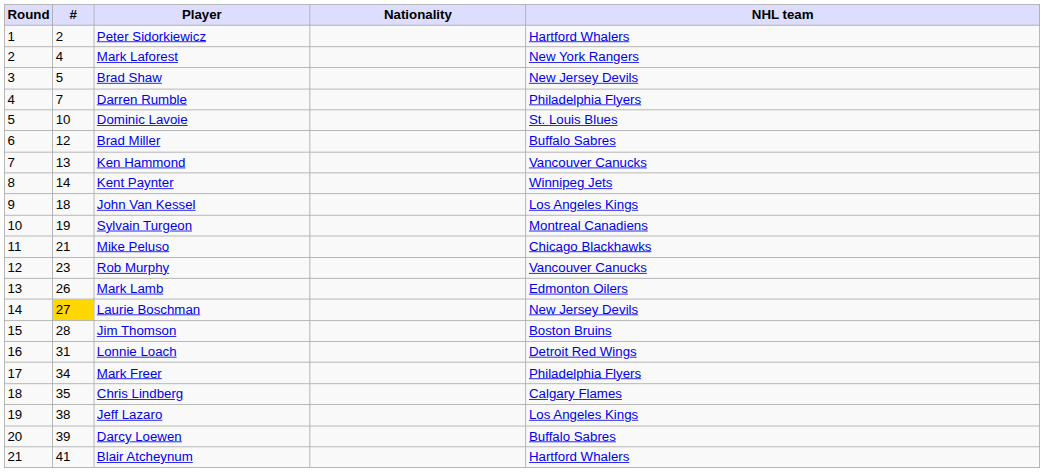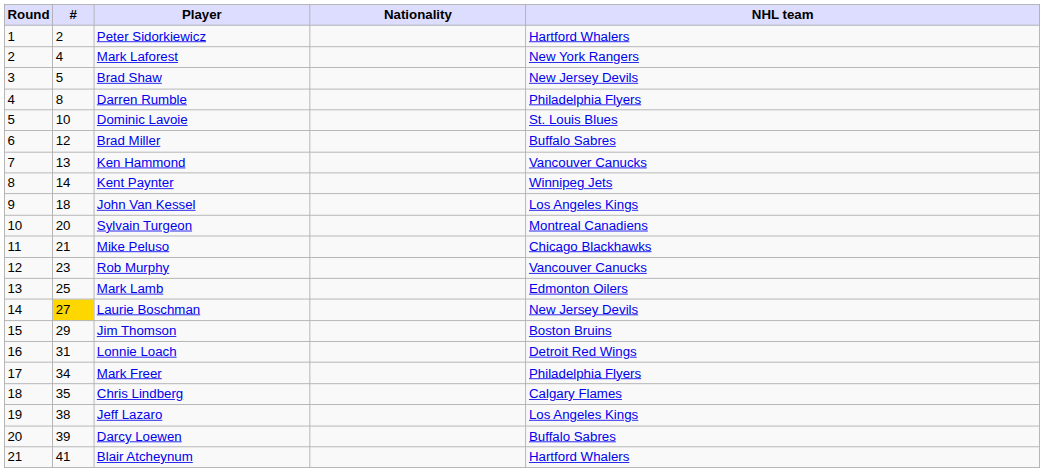 <table class="wikitable">
 <tr style="text-align:center;">
 <th style="background:#ddf; width:4.0%;">Round</th>
 <th style="background:#ddf; width:4.0%;">#</th>
 <th style="background:#ddf; width:21.0%;">Player</th>
 <th style="background:#ddf; width:21.0%;">Nationality</th>
 <th style="background:#ddf; width:100.0%;">NHL team</th>
 </tr>
 <tr>
 <td>1</td>
 <td>2</td>
 <td><a href='#'>Peter Sidorkiewicz</a></td>
 <td></td>
 <td><a href='#'>Hartford Whalers</a></td>
 </tr>
 <tr>
 <td>2</td>
 <td>4</td>
 <td><a href='#'>Mark Laforest</a></td>
 <td></td>
 <td><a href='#'>New York Rangers</a></td>
 </tr>
 <tr>
 <td>3</td>
 <td>5</td>
 <td><a href='#'>Brad Shaw</a></td>
 <td></td>
 <td><a href='#'>New Jersey Devils</a></td>
 </tr>
 <tr>
 <td>4</td>
-<td>7</td>
+<td>8</td>
 <td><a href='#'>Darren Rumble</a></td>
 <td></td>
 <td><a href='#'>Philadelphia Flyers</a></td>
 </tr>
 <tr>
 <td>5</td>
 <td>10</td>
 <td><a href='#'>Dominic Lavoie</a></td>
 <td></td>
 <td><a href='#'>St. Louis Blues</a></td>
 </tr>
 <tr>
 <td>6</td>
 <td>12</td>
 <td><a href='#'>Brad Miller</a></td>
 <td></td>
 <td><a href='#'>Buffalo Sabres</a></td>
 </tr>
 <tr>
 <td>7</td>
 <td>13</td>
 <td><a href='#'>Ken Hammond</a></td>
 <td></td>
 <td><a href='#'>Vancouver Canucks</a></td>
 </tr>
 <tr>
 <td>8</td>
 <td>14</td>
 <td><a href='#'>Kent Paynter</a></td>
 <td></td>
 <td><a href='#'>Winnipeg Jets</a></td>
 </tr>
 <tr>
 <td>9</td>
 <td>18</td>
 <td><a href='#'>John Van Kessel</a></td>
 <td></td>
 <td><a href='#'>Los Angeles Kings</a></td>
 </tr>
 <tr>
 <td>10</td>
-<td>19</td>
+<td>20</td>
 <td><a href='#'>Sylvain Turgeon</a></td>
 <td></td>
 <td><a href='#'>Montreal Canadiens</a></td>
 </tr>
 <tr>
 <td>11</td>
 <td>21</td>
 <td><a href='#'>Mike Peluso</a></td>
 <td></td>
 <td><a href='#'>Chicago Blackhawks</a></td>
 </tr>
 <tr>
 <td>12</td>
 <td>23</td>
 <td><a href='#'>Rob Murphy</a></td>
 <td></td>
 <td><a href='#'>Vancouver Canucks</a></td>
 </tr>
 <tr>
 <td>13</td>
-<td>26</td>
+<td>25</td>
 <td><a href='#'>Mark Lamb</a></td>
 <td></td>
 <td><a href='#'>Edmonton Oilers</a></td>
 </tr>
 <tr>
 <td>14</td>
 <td style="background: gold;">27</td>
 <td><a href='#'>Laurie Boschman</a></td>
 <td></td>
 <td><a href='#'>New Jersey Devils</a></td>
 </tr>
 <tr>
 <td>15</td>
-<td>28</td>
+<td>29</td>
 <td><a href='#'>Jim Thomson</a></td>
 <td></td>
 <td><a href='#'>Boston Bruins</a></td>
 </tr>
 <tr>
 <td>16</td>
 <td>31</td>
 <td><a href='#'>Lonnie Loach</a></td>
 <td></td>
 <td><a href='#'>Detroit Red Wings</a></td>
 </tr>
 <tr>
 <td>17</td>
 <td>34</td>
 <td><a href='#'>Mark Freer</a></td>
 <td></td>
 <td><a href='#'>Philadelphia Flyers</a></td>
 </tr>
 <tr>
 <td>18</td>
 <td>35</td>
 <td><a href='#'>Chris Lindberg</a></td>
 <td></td>
 <td><a href='#'>Calgary Flames</a></td>
 </tr>
 <tr>
 <td>19</td>
 <td>38</td>
 <td><a href='#'>Jeff Lazaro</a></td>
 <td></td>
 <td><a href='#'>Los Angeles Kings</a></td>
 </tr>
 <tr>
 <td>20</td>
 <td>39</td>
 <td><a href='#'>Darcy Loewen</a></td>
 <td></td>
 <td><a href='#'>Buffalo Sabres</a></td>
 </tr>
 <tr>
 <td>21</td>
 <td>41</td>
 <td><a href='#'>Blair Atcheynum</a></td>
 <td></td>
 <td><a href='#'>Hartford Whalers</a></td>
 </tr>
 </table>
